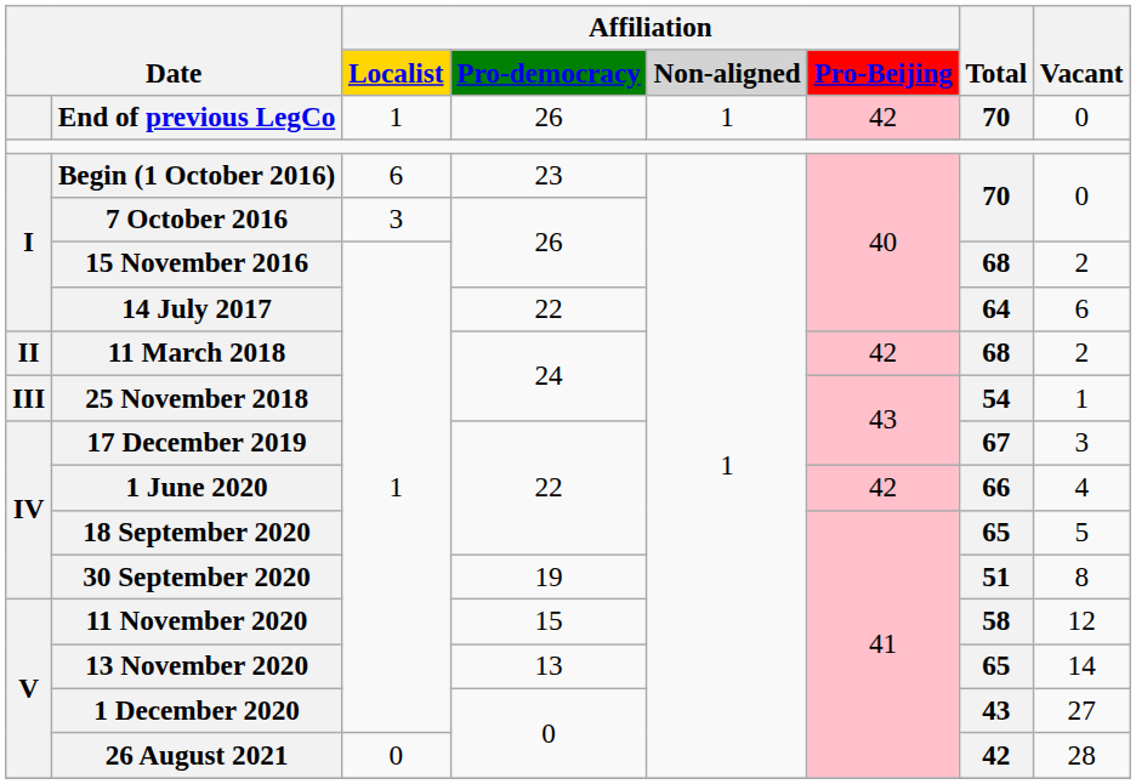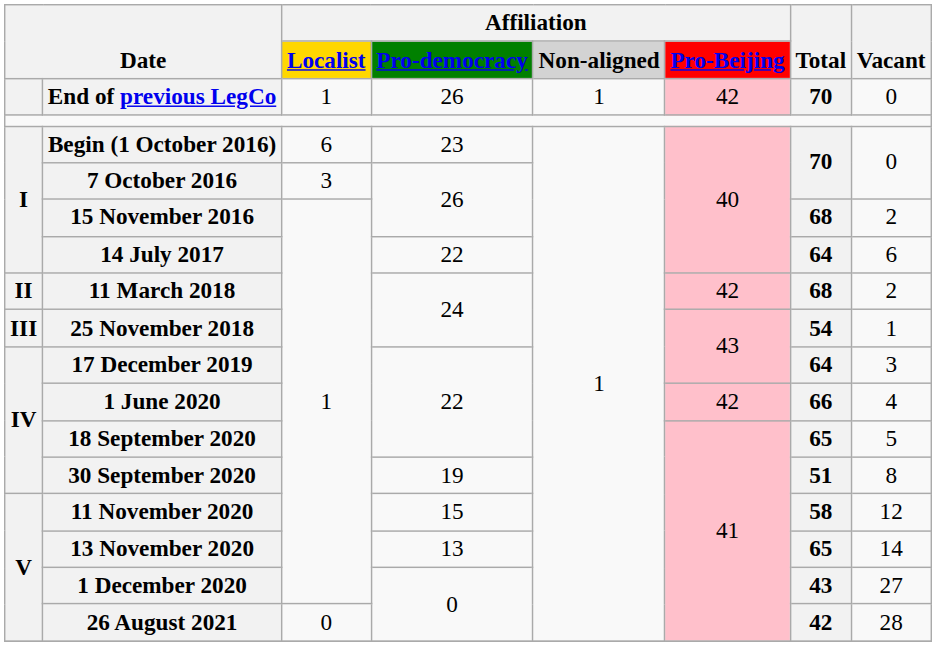 <table class="wikitable" style="text-align:center">
 <tr style="vertical-align:bottom">
 <th rowspan=2 colspan=2>Date</th>
 <th colspan=4>Affiliation</th>
 <th rowspan=2>Total</th>
 <th rowspan=2>Vacant</th>
 </tr>
 <tr style="height:5px">
 <th style="background-color:Gold"><a href='#'><span>Localist</span></a></th>
 <th style="background-color:Green"><a href='#'><span>Pro-democracy</span></a></th>
 <th style="background-color:LightGray">Non-aligned</th>
 <th style="background-color:Red"><a href='#'><span>Pro-Beijing</span></a></th>
 </tr>
 <tr>
 <th></th>
 <th>End of <a href='#'>previous LegCo</a></th>
 <td>1</td>
 <td>26</td>
 <td>1</td>
 <td bgcolor="pink">42</td>
 <th>70</th>
 <td>0</td>
 </tr>
 <tr>
 <td colspan=9></td>
 </tr>
 <tr>
 <th rowspan=4>I</th>
 <th>Begin (1 October 2016)</th>
 <td>6</td>
 <td>23</td>
 <td rowspan=14>1</td>
 <td rowspan=4 bgcolor="pink">40</td>
 <th rowspan=2>70</th>
 <td rowspan=2>0</td>
 </tr>
 <tr>
 <th>7 October 2016</th>
 <td>3</td>
 <td rowspan=2>26</td>
 </tr>
 <tr>
 <th>15 November 2016</th>
 <td rowspan=11>1</td>
 <th>68</th>
 <td>2</td>
 </tr>
 <tr>
 <th>14 July 2017</th>
 <td>22</td>
 <th>64</th>
 <td>6</td>
 </tr>
 <tr>
 <th>II</th>
 <th>11 March 2018</th>
 <td rowspan=2>24</td>
 <td bgcolor="pink">42</td>
 <th>68</th>
 <td>2</td>
 </tr>
 <tr>
 <th>III</th>
 <th>25 November 2018</th>
 <td rowspan=2 bgcolor="pink">43</td>
 <th>54</th>
 <td>1</td>
 </tr>
 <tr>
 <th rowspan=4>IV</th>
 <th>17 December 2019</th>
 <td rowspan=3>22</td>
-<th>67</th>
+<th>64</th>
 <td>3</td>
 </tr>
 <tr>
 <th>1 June 2020</th>
 <td bgcolor="pink">42</td>
 <th>66</th>
 <td>4</td>
 </tr>
 <tr>
 <th>18 September 2020</th>
 <td rowspan=6 bgcolor="pink">41</td>
 <th>65</th>
 <td>5</td>
 </tr>
 <tr>
 <th>30 September 2020</th>
 <td>19</td>
 <th>51</th>
 <td>8</td>
 </tr>
 <tr>
 <th rowspan=4>V</th>
 <th>11 November 2020</th>
 <td>15</td>
 <th>58</th>
 <td>12</td>
 </tr>
 <tr>
 <th>13 November 2020</th>
 <td>13</td>
 <th>65</th>
 <td>14</td>
 </tr>
 <tr>
 <th>1 December 2020</th>
 <td rowspan=2>0</td>
 <th>43</th>
 <td>27</td>
 </tr>
 <tr>
 <th>26 August 2021</th>
 <td>0</td>
 <th>42</th>
 <td>28</td>
 </tr>
 <tr>
 </tr>
 </table>
